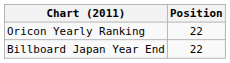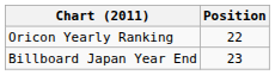 <table class="wikitable sortable">
 <tr>
 <th>Chart (2011)</th>
 <th>Position</th>
 </tr>
 <tr>
 <td>Oricon Yearly Ranking</td>
 <td style="text-align:center;">22</td>
 </tr>
 <tr>
 <td>Billboard Japan Year End</td>
-<td style="text-align:center;">22</td>
+<td style="text-align:center;">23</td>
 </tr>
 </table>
